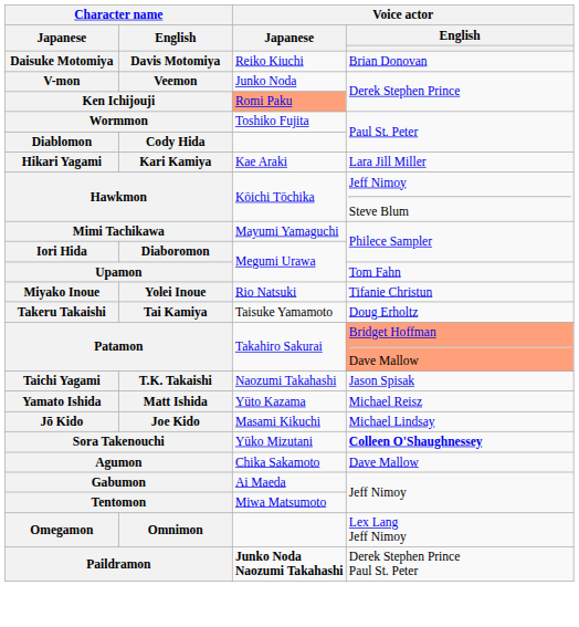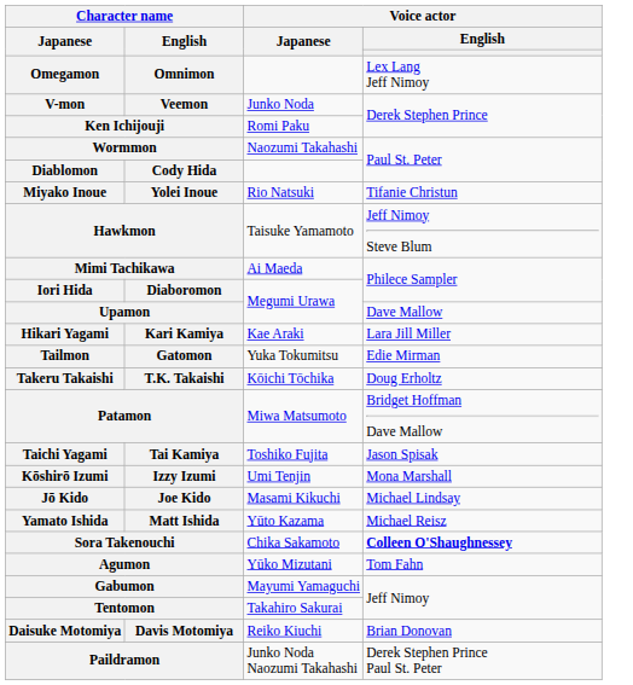 <table class="wikitable plainrowheaders">
 <tr>
 <th colspan="2"><a href='#'>Character name</a></th>
 <th colspan="2">Voice actor</th>
 </tr>
 <tr>
 <th rowspan="2" width="20%">Japanese</th>
 <th rowspan="2" width="20%">English</th>
 <th rowspan="2" width="20%">Japanese</th>
 <th width="40%">English</th>
 </tr>
 <tr>
 <th></th>
 </tr>
 <tr>
-<th scope="row">Daisuke Motomiya</th>
-<th scope="row">Davis Motomiya</th>
-<td><a href='#'>Reiko Kiuchi</a></td>
-<td><a href='#'>Brian Donovan</a></td>
+<th scope="row">Omegamon</th>
+<th scope="row">Omnimon</th>
+<td></td>
+<td><a href='#'>Lex Lang</a><br>Jeff Nimoy</td>
 </tr>
 <tr>
 <th scope="row">V-mon</th>
 <th scope="row">Veemon</th>
 <td><a href='#'>Junko Noda</a></td>
 <td rowspan="2"><a href='#'>Derek Stephen Prince</a></td>
 </tr>
 <tr>
 <th scope="row" colspan="2">Ken Ichijouji</th>
-<td style="background: lightsalmon;"><a href='#'>Romi Paku</a></td>
+<td><a href='#'>Romi Paku</a></td>
 </tr>
 <tr>
 <th scope="row" colspan="2">Wormmon</th>
-<td><a href='#'>Toshiko Fujita</a></td>
+<td><a href='#'>Naozumi Takahashi</a></td>
 <td rowspan="2"><a href='#'>Paul St. Peter</a></td>
 </tr>
 <tr>
 <th scope="row">Diablomon</th>
 <th scope="row">Cody Hida</th>
 <td></td>
 </tr>
 <tr>
-<th scope="row">Hikari Yagami</th>
-<th scope="row">Kari Kamiya</th>
-<td><a href='#'>Kae Araki</a></td>
-<td><a href='#'>Lara Jill Miller</a></td>
+<th scope="row">Miyako Inoue</th>
+<th scope="row">Yolei Inoue</th>
+<td><a href='#'>Rio Natsuki</a></td>
+<td><a href='#'>Tifanie Christun</a></td>
 </tr>
 <tr>
 <th scope="row" colspan="2">Hawkmon</th>
-<td><a href='#'>Kōichi Tōchika</a></td>
+<td>Taisuke Yamamoto</td>
 <td><a href='#'>Jeff Nimoy</a><hr>Steve Blum </td>
 </tr>
 <tr>
 <th scope="row" colspan="2">Mimi Tachikawa</th>
-<td><a href='#'>Mayumi Yamaguchi</a></td>
+<td><a href='#'>Ai Maeda</a></td>
 <td rowspan="2"><a href='#'>Philece Sampler</a></td>
 </tr>
 <tr>
 <th scope="row">Iori Hida</th>
 <th scope="row">Diaboromon</th>
 <td rowspan="2"><a href='#'>Megumi Urawa</a></td>
 </tr>
 <tr>
 <th scope="row" colspan="2">Upamon</th>
-<td><a href='#'>Tom Fahn</a></td>
+<td><a href='#'>Dave Mallow</a></td>
 </tr>
 <tr>
-<th scope="row">Miyako Inoue</th>
-<th scope="row">Yolei Inoue</th>
-<td><a href='#'>Rio Natsuki</a></td>
-<td><a href='#'>Tifanie Christun</a></td>
+<th scope="row">Hikari Yagami</th>
+<th scope="row">Kari Kamiya</th>
+<td><a href='#'>Kae Araki</a></td>
+<td><a href='#'>Lara Jill Miller</a></td>
+</tr>
+<tr>
+<th scope="row">Tailmon</th>
+<th scope="row">Gatomon</th>
+<td>Yuka Tokumitsu</td>
+<td><a href='#'>Edie Mirman</a></td>
 </tr>
 <tr>
 <th scope="row">Takeru Takaishi</th>
-<th scope="row">Tai Kamiya</th>
-<td>Taisuke Yamamoto</td>
+<th scope="row">T.K. Takaishi</th>
+<td><a href='#'>Kōichi Tōchika</a></td>
 <td><a href='#'>Doug Erholtz</a></td>
 </tr>
 <tr>
 <th scope="row" colspan="2">Patamon</th>
-<td><a href='#'>Takahiro Sakurai</a></td>
-<td style="background: lightsalmon;"><a href='#'>Bridget Hoffman</a><hr>Dave Mallow </td>
+<td><a href='#'>Miwa Matsumoto</a></td>
+<td><a href='#'>Bridget Hoffman</a><hr>Dave Mallow </td>
 </tr>
 <tr>
 <th scope="row">Taichi Yagami</th>
-<th scope="row">T.K. Takaishi</th>
-<td><a href='#'>Naozumi Takahashi</a></td>
+<th scope="row">Tai Kamiya</th>
+<td><a href='#'>Toshiko Fujita</a></td>
 <td><a href='#'>Jason Spisak</a></td>
+</tr>
+<tr>
+<th scope="row">Kōshirō Izumi</th>
+<th scope="row">Izzy Izumi</th>
+<td><a href='#'>Umi Tenjin</a></td>
+<td><a href='#'>Mona Marshall</a></td>
+</tr>
+<tr>
+<th scope="row">Jō Kido</th>
+<th scope="row">Joe Kido</th>
+<td><a href='#'>Masami Kikuchi</a></td>
+<td><a href='#'>Michael Lindsay</a></td>
 </tr>
 <tr>
 <th scope="row">Yamato Ishida</th>
 <th scope="row">Matt Ishida</th>
 <td><a href='#'>Yūto Kazama</a></td>
 <td><a href='#'>Michael Reisz</a></td>
 </tr>
 <tr>
-<th scope="row">Jō Kido</th>
-<th scope="row">Joe Kido</th>
-<td><a href='#'>Masami Kikuchi</a></td>
-<td><a href='#'>Michael Lindsay</a></td>
-</tr>
-<tr>
 <th scope="row" colspan="2">Sora Takenouchi</th>
-<td><a href='#'>Yūko Mizutani</a></td>
+<td><a href='#'>Chika Sakamoto</a></td>
 <td><strong><a href='#'>Colleen O'Shaughnessey</a></strong></td>
 </tr>
 <tr>
 <th scope="row" colspan="2">Agumon</th>
-<td><a href='#'>Chika Sakamoto</a></td>
-<td><a href='#'>Dave Mallow</a></td>
+<td><a href='#'>Yūko Mizutani</a></td>
+<td><a href='#'>Tom Fahn</a></td>
 </tr>
 <tr>
 <th scope="row" colspan="2">Gabumon</th>
-<td><a href='#'>Ai Maeda</a></td>
+<td><a href='#'>Mayumi Yamaguchi</a></td>
 <td rowspan="2">Jeff Nimoy</td>
 </tr>
 <tr>
 <th scope="row" colspan="2">Tentomon</th>
-<td><a href='#'>Miwa Matsumoto</a></td>
+<td><a href='#'>Takahiro Sakurai</a></td>
 </tr>
 <tr>
-<th scope="row">Omegamon</th>
-<th scope="row">Omnimon</th>
-<td></td>
-<td><a href='#'>Lex Lang</a><br>Jeff Nimoy</td>
+<th scope="row">Daisuke Motomiya</th>
+<th scope="row">Davis Motomiya</th>
+<td><a href='#'>Reiko Kiuchi</a></td>
+<td><a href='#'>Brian Donovan</a></td>
 </tr>
 <tr>
 <th scope="row" colspan="2">Paildramon</th>
-<td><strong>Junko Noda<br>Naozumi Takahashi</strong></td>
+<td>Junko Noda<br>Naozumi Takahashi</td>
 <td>Derek Stephen Prince<br>Paul St. Peter</td>
 </tr>
 </table>
